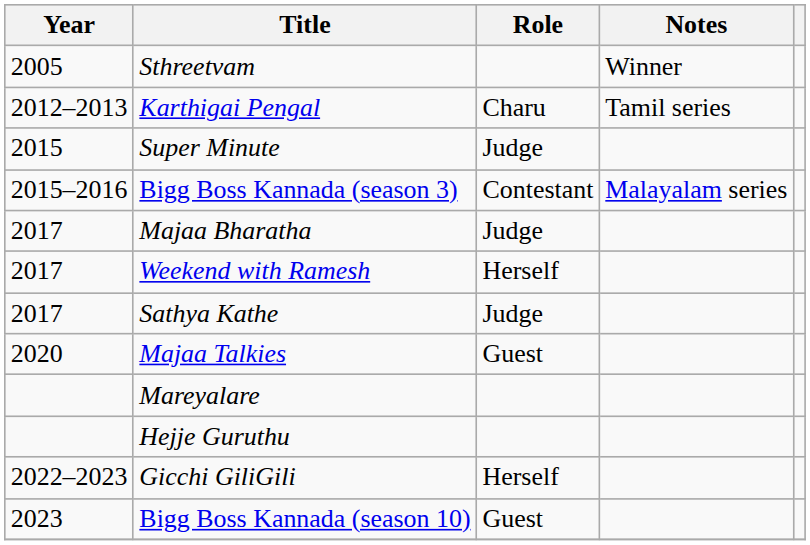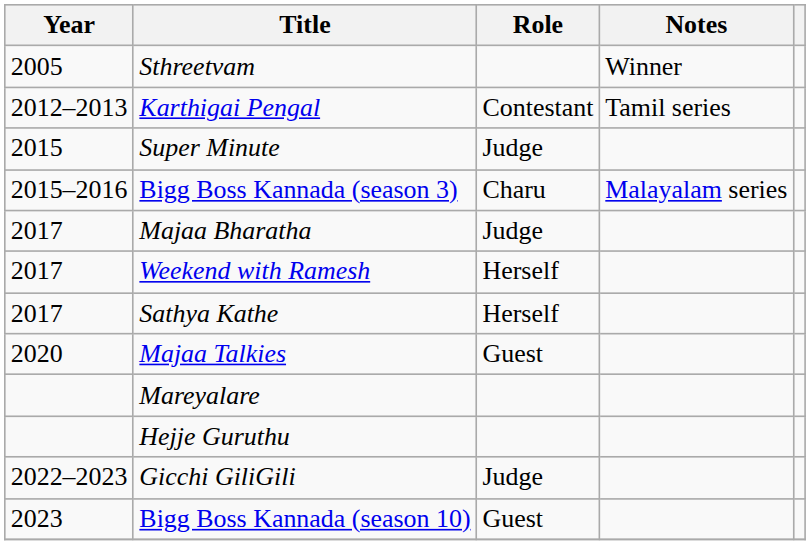 <table class="wikitable unsortable plainrowheaders">
 <tr>
 <th scope="col">Year</th>
 <th scope="col">Title</th>
 <th scope="col">Role</th>
 <th scope="col" class="unsortable">Notes</th>
 <th scope="col" class="unsortable"></th>
 </tr>
 <tr>
 <td>2005</td>
 <td><em>Sthreetvam</em></td>
 <td></td>
 <td>Winner</td>
 <td></td>
 </tr>
 <tr>
 <td>2012–2013</td>
 <td><em><a href='#'>Karthigai Pengal</a></em></td>
-<td>Charu</td>
+<td>Contestant</td>
 <td>Tamil series</td>
 <td></td>
 </tr>
 <tr>
 <td>2015</td>
 <td><em>Super Minute</em></td>
 <td>Judge</td>
 <td></td>
 <td></td>
 </tr>
 <tr>
 <td>2015–2016</td>
 <td><a href='#'>Bigg Boss Kannada (season 3)</a></td>
-<td>Contestant</td>
+<td>Charu</td>
 <td><a href='#'>Malayalam</a> series</td>
 <td></td>
 </tr>
 <tr>
 <td>2017</td>
 <td><em>Majaa Bharatha</em></td>
 <td>Judge</td>
 <td></td>
 <td></td>
 </tr>
 <tr>
 <td>2017</td>
 <td><em><a href='#'>Weekend with Ramesh</a></em></td>
 <td>Herself</td>
 <td></td>
 <td></td>
 </tr>
 <tr>
 <td>2017</td>
 <td><em>Sathya Kathe</em></td>
-<td>Judge</td>
+<td>Herself</td>
 <td></td>
 <td></td>
 </tr>
 <tr>
 <td>2020</td>
 <td><em><a href='#'>Majaa Talkies</a></em></td>
 <td>Guest</td>
 <td></td>
 <td></td>
 </tr>
 <tr>
 <td></td>
 <td><em>Mareyalare</em></td>
 <td></td>
 <td></td>
 <td></td>
 </tr>
 <tr>
 <td></td>
 <td><em>Hejje Guruthu</em></td>
 <td></td>
 <td></td>
 <td></td>
 </tr>
 <tr>
 <td>2022–2023</td>
 <td><em>Gicchi GiliGili</em></td>
-<td>Herself</td>
+<td>Judge</td>
 <td></td>
 <td></td>
 </tr>
 <tr>
 <td>2023</td>
 <td><a href='#'>Bigg Boss Kannada (season 10)</a></td>
 <td>Guest</td>
 <td></td>
 <td></td>
 </tr>
 <tr>
 </tr>
 </table>
